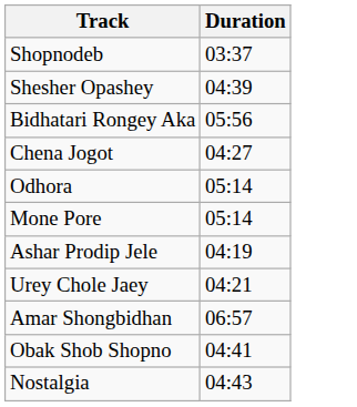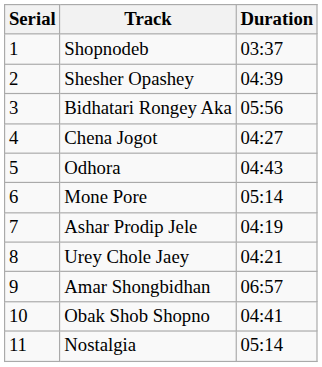 <table class="wikitable">
 <tr>
+<th>Serial</th>
 <th>Track</th>
 <th>Duration</th>
 </tr>
 <tr>
+<td>1</td>
 <td>Shopnodeb</td>
 <td>03:37</td>
 </tr>
 <tr>
+<td>2</td>
 <td>Shesher Opashey</td>
 <td>04:39</td>
 </tr>
 <tr>
+<td>3</td>
 <td>Bidhatari Rongey Aka</td>
 <td>05:56</td>
 </tr>
 <tr>
+<td>4</td>
 <td>Chena Jogot</td>
 <td>04:27</td>
 </tr>
 <tr>
+<td>5</td>
 <td>Odhora</td>
-<td>05:14</td>
+<td>04:43</td>
 </tr>
 <tr>
+<td>6</td>
 <td>Mone Pore</td>
 <td>05:14</td>
 </tr>
 <tr>
+<td>7</td>
 <td>Ashar Prodip Jele</td>
 <td>04:19</td>
 </tr>
 <tr>
+<td>8</td>
 <td>Urey Chole Jaey</td>
 <td>04:21</td>
 </tr>
 <tr>
+<td>9</td>
 <td>Amar Shongbidhan</td>
 <td>06:57</td>
 </tr>
 <tr>
+<td>10</td>
 <td>Obak Shob Shopno</td>
 <td>04:41</td>
 </tr>
 <tr>
+<td>11</td>
 <td>Nostalgia</td>
-<td>04:43</td>
+<td>05:14</td>
 </tr>
 </table>
